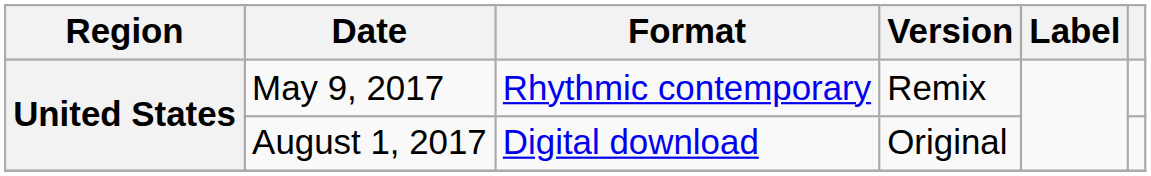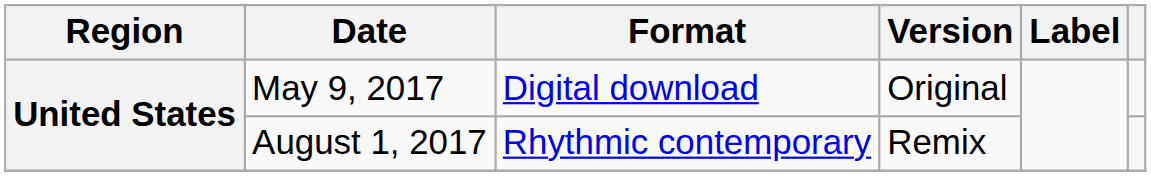 <table class="wikitable sortable plainrowheaders">
 <tr>
 <th scope="col">Region</th>
 <th scope="col">Date</th>
 <th scope="col">Format</th>
 <th scope="col">Version</th>
 <th scope="col">Label</th>
 <th scope="col" colspan="2"></th>
 </tr>
 <tr>
 <th scope="row" rowspan="2">United States</th>
 <td>May 9, 2017</td>
-<td><a href='#'>Rhythmic contemporary</a></td>
-<td>Remix</td>
+<td><a href='#'>Digital download</a></td>
+<td>Original</td>
 <td rowspan="2"></td>
 <td style="text-align:center;"></td>
 </tr>
 <tr>
 <td>August 1, 2017</td>
-<td><a href='#'>Digital download</a></td>
-<td>Original</td>
+<td><a href='#'>Rhythmic contemporary</a></td>
+<td>Remix</td>
 <td style="text-align:center;"></td>
 </tr>
 <tr>
 </tr>
 </table>
